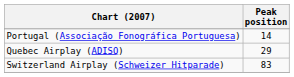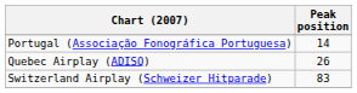 <table class="wikitable sortable plainrowheaders">
 <tr>
 <th>Chart (2007)</th>
 <th>Peak<br>position</th>
 </tr>
 <tr>
 </tr>
 <tr>
 </tr>
 <tr>
 </tr>
 <tr>
 </tr>
 <tr>
 </tr>
 <tr>
 </tr>
 <tr>
 </tr>
 <tr>
 <td>Portugal (<a href='#'>Associação Fonográfica Portuguesa</a>)</td>
 <td style="text-align:center;">14</td>
 </tr>
 <tr>
 <td>Quebec Airplay (<a href='#'>ADISQ</a>)</td>
-<td style="text-align:center;">29</td>
+<td style="text-align:center;">26</td>
 </tr>
 <tr>
 <td>Switzerland Airplay (<a href='#'>Schweizer Hitparade</a>)</td>
 <td style="text-align:center;">83</td>
 </tr>
 <tr>
 </tr>
 <tr>
 </tr>
 <tr>
 </tr>
 <tr>
 </tr>
 <tr>
 </tr>
 <tr>
 </tr>
 </table>
